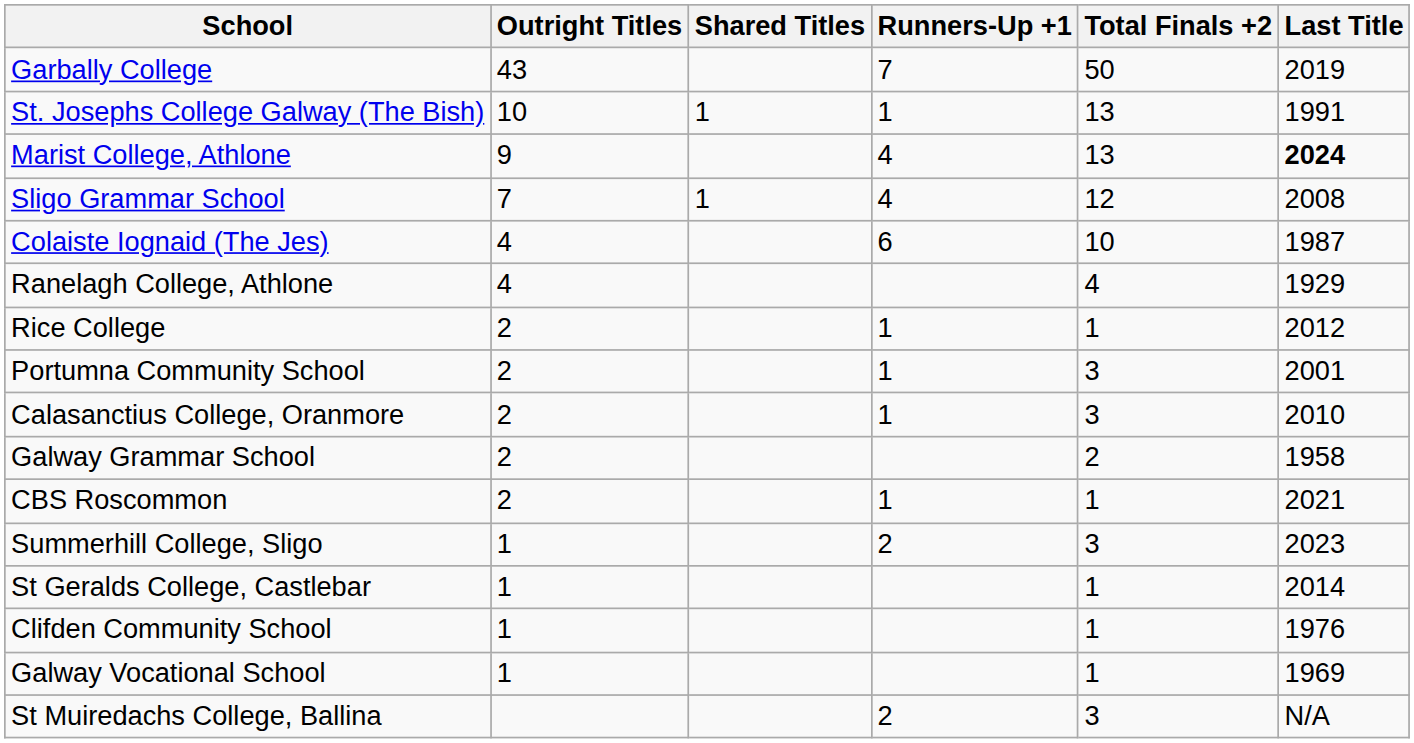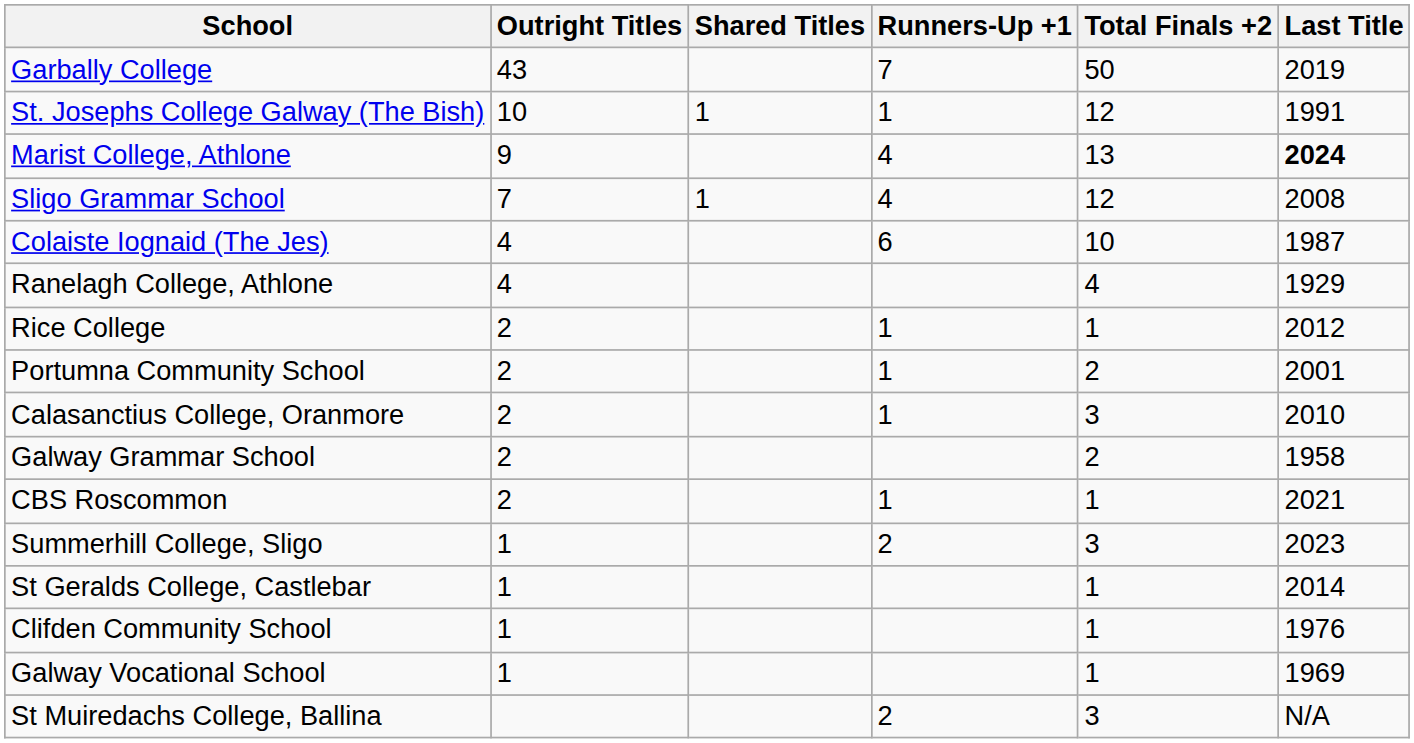 <table class="wikitable">
 <tr>
 <th>School</th>
 <th>Outright Titles</th>
 <th>Shared Titles</th>
 <th>Runners-Up +1</th>
 <th>Total Finals +2</th>
 <th>Last Title</th>
 </tr>
 <tr>
 <td> <a href='#'>Garbally College</a></td>
 <td>43</td>
 <td></td>
 <td>7</td>
 <td>50</td>
 <td>2019</td>
 </tr>
 <tr>
 <td> <a href='#'>St. Josephs College Galway (The Bish)</a></td>
 <td>10</td>
 <td>1</td>
 <td>1</td>
-<td>13</td>
+<td>12</td>
 <td>1991</td>
 </tr>
 <tr>
 <td> <a href='#'>Marist College, Athlone</a></td>
 <td>9</td>
 <td></td>
 <td>4</td>
 <td>13</td>
 <td><strong>2024</strong></td>
 </tr>
 <tr>
 <td> <a href='#'>Sligo Grammar School</a></td>
 <td>7</td>
 <td>1</td>
 <td>4</td>
 <td>12</td>
 <td>2008</td>
 </tr>
 <tr>
 <td><a href='#'>Colaiste Iognaid (The Jes)</a></td>
 <td>4</td>
 <td></td>
 <td>6</td>
 <td>10</td>
 <td>1987</td>
 </tr>
 <tr>
 <td> Ranelagh College, Athlone</td>
 <td>4</td>
 <td></td>
 <td></td>
 <td>4</td>
 <td>1929</td>
 </tr>
 <tr>
 <td> Rice College</td>
 <td>2</td>
 <td></td>
 <td>1</td>
 <td>1</td>
 <td>2012</td>
 </tr>
 <tr>
 <td> Portumna Community School</td>
 <td>2</td>
 <td></td>
 <td>1</td>
-<td>3</td>
+<td>2</td>
 <td>2001</td>
 </tr>
 <tr>
 <td> Calasanctius College, Oranmore</td>
 <td>2</td>
 <td></td>
 <td>1</td>
 <td>3</td>
 <td>2010</td>
 </tr>
 <tr>
 <td> Galway Grammar School</td>
 <td>2</td>
 <td></td>
 <td></td>
 <td>2</td>
 <td>1958</td>
 </tr>
 <tr>
 <td> CBS Roscommon</td>
 <td>2</td>
 <td></td>
 <td>1</td>
 <td>1</td>
 <td>2021</td>
 </tr>
 <tr>
 <td> Summerhill College, Sligo</td>
 <td>1</td>
 <td></td>
 <td>2</td>
 <td>3</td>
 <td>2023</td>
 </tr>
 <tr>
 <td> St Geralds College, Castlebar</td>
 <td>1</td>
 <td></td>
 <td></td>
 <td>1</td>
 <td>2014</td>
 </tr>
 <tr>
 <td> Clifden Community School</td>
 <td>1</td>
 <td></td>
 <td></td>
 <td>1</td>
 <td>1976</td>
 </tr>
 <tr>
 <td> Galway Vocational School</td>
 <td>1</td>
 <td></td>
 <td></td>
 <td>1</td>
 <td>1969</td>
 </tr>
 <tr>
 <td> St Muiredachs College, Ballina</td>
 <td></td>
 <td></td>
 <td>2</td>
 <td>3</td>
 <td>N/A</td>
 </tr>
 </table>
